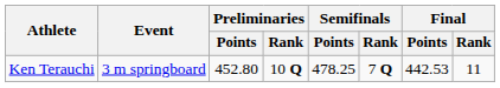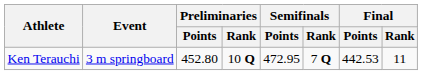 <table class="wikitable" style="font-size:90%;">
 <tr>
 <th rowspan="2">Athlete</th>
 <th rowspan="2">Event</th>
 <th colspan=2>Preliminaries</th>
 <th colspan=2>Semifinals</th>
 <th colspan=2>Final</th>
 </tr>
 <tr style="font-size:95%">
 <th>Points</th>
 <th>Rank</th>
 <th>Points</th>
 <th>Rank</th>
 <th>Points</th>
 <th>Rank</th>
 </tr>
 <tr align=center>
 <td align=left><a href='#'>Ken Terauchi</a></td>
 <td align=left><a href='#'>3 m springboard</a></td>
 <td>452.80</td>
 <td>10 <strong>Q</strong></td>
-<td>478.25</td>
+<td>472.95</td>
 <td>7 <strong>Q</strong></td>
 <td>442.53</td>
 <td>11</td>
 </tr>
 </table>
